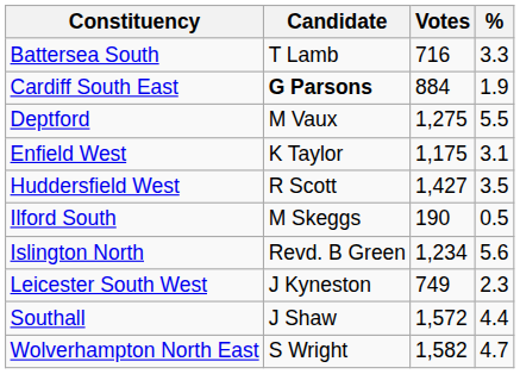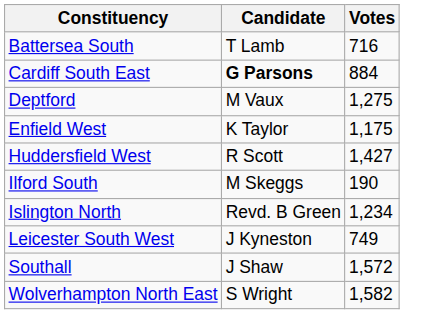 <table class="wikitable sortable">
 <tr>
 <th>Constituency</th>
 <th>Candidate</th>
 <th>Votes</th>
-<th>%</th>
 </tr>
 <tr>
 <td><a href='#'>Battersea South</a></td>
 <td>T Lamb</td>
 <td>716</td>
-<td>3.3</td>
 </tr>
 <tr>
 <td><a href='#'>Cardiff South East</a></td>
 <td><strong>G Parsons</strong></td>
 <td>884</td>
-<td>1.9</td>
 </tr>
 <tr>
 <td><a href='#'>Deptford</a></td>
 <td>M Vaux</td>
 <td>1,275</td>
-<td>5.5</td>
 </tr>
 <tr>
 <td><a href='#'>Enfield West</a></td>
 <td>K Taylor</td>
 <td>1,175</td>
-<td>3.1</td>
 </tr>
 <tr>
 <td><a href='#'>Huddersfield West</a></td>
 <td>R Scott</td>
 <td>1,427</td>
-<td>3.5</td>
 </tr>
 <tr>
 <td><a href='#'>Ilford South</a></td>
 <td>M Skeggs</td>
 <td>190</td>
-<td>0.5</td>
 </tr>
 <tr>
 <td><a href='#'>Islington North</a></td>
 <td>Revd. B Green</td>
 <td>1,234</td>
-<td>5.6</td>
 </tr>
 <tr>
 <td><a href='#'>Leicester South West</a></td>
 <td>J Kyneston</td>
 <td>749</td>
-<td>2.3</td>
 </tr>
 <tr>
 <td><a href='#'>Southall</a></td>
 <td>J Shaw</td>
 <td>1,572</td>
-<td>4.4</td>
 </tr>
 <tr>
 <td><a href='#'>Wolverhampton North East</a></td>
 <td>S Wright</td>
 <td>1,582</td>
-<td>4.7</td>
 </tr>
 </table>
